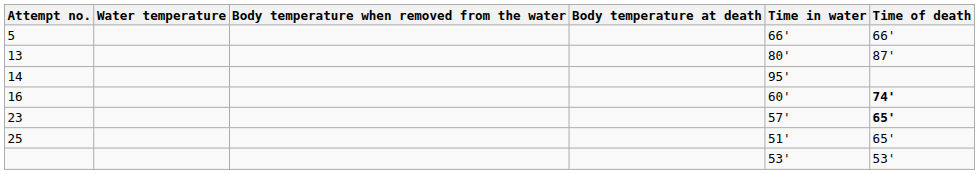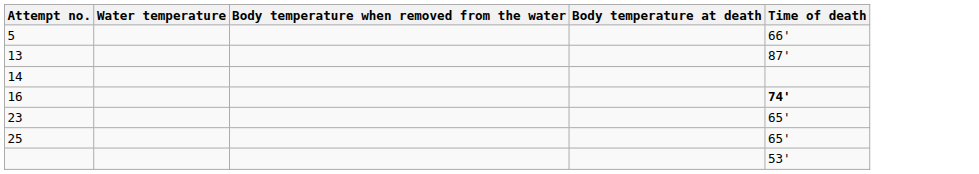 <table class="wikitable">
 <tr>
 <th>Attempt no.</th>
 <th>Water temperature</th>
 <th>Body temperature when removed from the water</th>
 <th>Body temperature at death</th>
-<th>Time in water</th>
 <th>Time of death</th>
 </tr>
 <tr>
 <td>5</td>
 <td></td>
 <td></td>
 <td></td>
 <td>66'</td>
-<td>66'</td>
 </tr>
 <tr>
 <td>13</td>
 <td></td>
 <td></td>
 <td></td>
-<td>80'</td>
 <td>87'</td>
 </tr>
 <tr>
 <td>14</td>
 <td></td>
 <td></td>
 <td></td>
-<td>95'</td>
 <td></td>
 </tr>
 <tr>
 <td>16</td>
 <td></td>
 <td></td>
 <td></td>
-<td>60'</td>
 <td><strong>74'</strong></td>
 </tr>
 <tr>
 <td>23</td>
 <td></td>
 <td></td>
 <td></td>
-<td>57'</td>
-<td><strong>65'</strong></td>
+<td>65'</td>
 </tr>
 <tr>
 <td>25</td>
 <td></td>
 <td></td>
 <td></td>
-<td>51'</td>
 <td>65'</td>
 </tr>
 <tr>
 <td></td>
 <td></td>
 <td></td>
 <td></td>
 <td>53'</td>
-<td>53'</td>
 </tr>
 </table>
